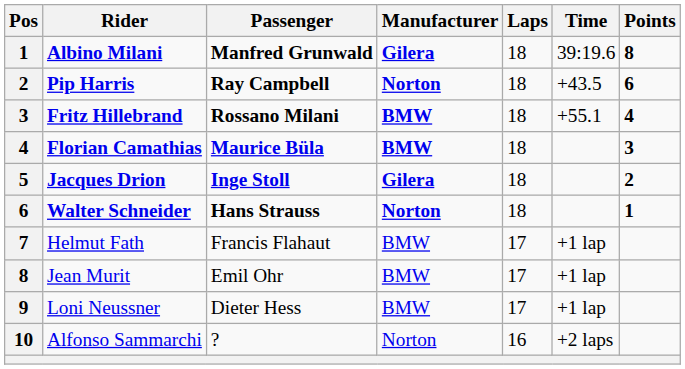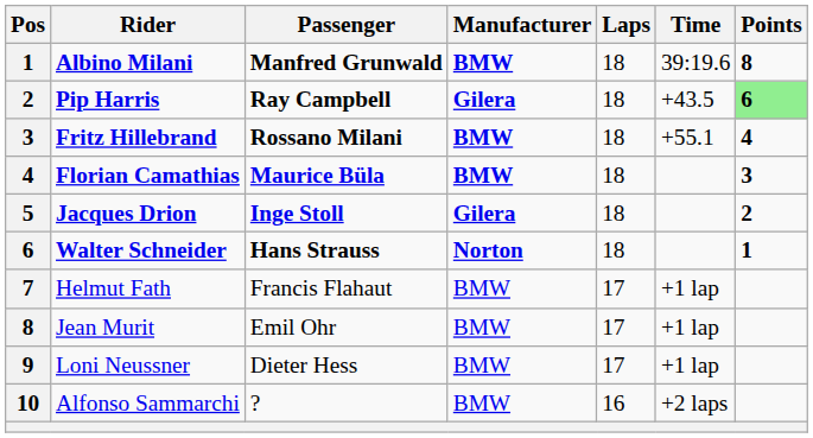 <table class="wikitable" style="font-size: 95%;">
 <tr>
 <th>Pos</th>
 <th>Rider</th>
 <th>Passenger</th>
 <th>Manufacturer</th>
 <th>Laps</th>
 <th>Time</th>
 <th>Points</th>
 </tr>
 <tr>
 <th>1</th>
 <td> <strong><a href='#'>Albino Milani</a></strong></td>
 <td> <strong>Manfred Grunwald</strong></td>
-<td><strong><a href='#'>Gilera</a></strong></td>
+<td><strong><a href='#'>BMW</a></strong></td>
 <td>18</td>
 <td>39:19.6</td>
 <td><strong>8</strong></td>
 </tr>
 <tr>
 <th>2</th>
 <td> <strong><a href='#'>Pip Harris</a></strong></td>
 <td> <strong>Ray Campbell</strong></td>
-<td><strong><a href='#'>Norton</a></strong></td>
+<td><strong><a href='#'>Gilera</a></strong></td>
 <td>18</td>
 <td>+43.5</td>
-<td><strong>6</strong></td>
+<td style="background: lightgreen;"><strong>6</strong></td>
 </tr>
 <tr>
 <th>3</th>
 <td> <strong><a href='#'>Fritz Hillebrand</a></strong></td>
 <td> <strong>Rossano Milani</strong></td>
 <td><strong><a href='#'>BMW</a></strong></td>
 <td>18</td>
 <td>+55.1</td>
 <td><strong>4</strong></td>
 </tr>
 <tr>
 <th>4</th>
 <td> <strong><a href='#'>Florian Camathias</a></strong></td>
 <td> <strong><a href='#'>Maurice Büla</a></strong></td>
 <td><strong><a href='#'>BMW</a></strong></td>
 <td>18</td>
 <td></td>
 <td><strong>3</strong></td>
 </tr>
 <tr>
 <th>5</th>
 <td> <strong><a href='#'>Jacques Drion</a></strong></td>
 <td> <strong><a href='#'>Inge Stoll</a></strong></td>
 <td><strong><a href='#'>Gilera</a></strong></td>
 <td>18</td>
 <td></td>
 <td><strong>2</strong></td>
 </tr>
 <tr>
 <th>6</th>
 <td> <strong><a href='#'>Walter Schneider</a></strong></td>
 <td> <strong>Hans Strauss</strong></td>
 <td><strong><a href='#'>Norton</a></strong></td>
 <td>18</td>
 <td></td>
 <td><strong>1</strong></td>
 </tr>
 <tr>
 <th>7</th>
 <td> <a href='#'>Helmut Fath</a></td>
 <td> Francis Flahaut</td>
 <td><a href='#'>BMW</a></td>
 <td>17</td>
 <td>+1 lap</td>
 <td></td>
 </tr>
 <tr>
 <th>8</th>
 <td> <a href='#'>Jean Murit</a></td>
 <td> Emil Ohr</td>
 <td><a href='#'>BMW</a></td>
 <td>17</td>
 <td>+1 lap</td>
 <td></td>
 </tr>
 <tr>
 <th>9</th>
 <td> <a href='#'>Loni Neussner</a></td>
 <td> Dieter Hess</td>
 <td><a href='#'>BMW</a></td>
 <td>17</td>
 <td>+1 lap</td>
 <td></td>
 </tr>
 <tr>
 <th>10</th>
 <td> <a href='#'>Alfonso Sammarchi</a></td>
 <td> ?</td>
-<td><a href='#'>Norton</a></td>
+<td><a href='#'>BMW</a></td>
 <td>16</td>
 <td>+2 laps</td>
 <td></td>
 </tr>
 <tr>
 <th colspan=7></th>
 </tr>
 </table>
